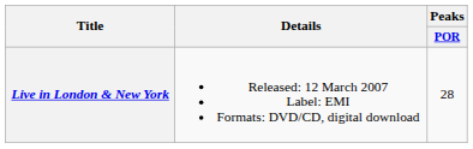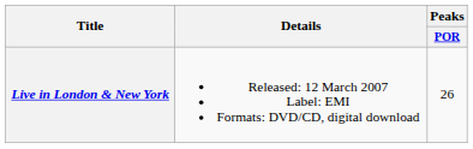 <table class="wikitable plainrowheaders" style="text-align:center;">
 <tr>
 <th scope="col" rowspan="2" style="width:12em;">Title</th>
 <th scope="col" rowspan="2" style="width:18em;">Details</th>
 <th scope="col">Peaks</th>
 </tr>
 <tr>
 <th scope="col" style="width:2.5em;font-size:90%;"><a href='#'>POR</a><br></th>
 </tr>
 <tr>
 <th scope="row"><em><a href='#'>Live in London & New York</a></em></th>
 <td><br><ul><li>Released: 12 March 2007</li><li>Label: EMI</li><li>Formats: DVD/CD, digital download</li></ul></td>
-<td>28</td>
+<td>26</td>
 </tr>
 </table>
